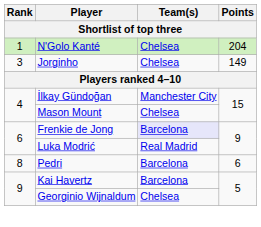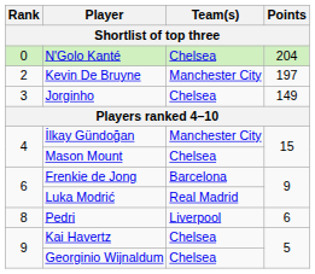 <table class="wikitable" style="text-align:center">
 <tr>
 <th>Rank</th>
 <th>Player</th>
 <th>Team(s)</th>
 <th>Points</th>
 </tr>
 <tr>
 <th colspan=4>Shortlist of top three</th>
 </tr>
 <tr bgcolor="#D0F0C0">
-<td>1</td>
+<td>0</td>
 <td align=left> <a href='#'>N'Golo Kanté</a></td>
 <td align=left> <a href='#'>Chelsea</a></td>
 <td>204</td>
+</tr>
+<tr>
+<td>2</td>
+<td align=left> <a href='#'>Kevin De Bruyne</a></td>
+<td align=left> <a href='#'>Manchester City</a></td>
+<td>197</td>
 </tr>
 <tr>
 <td>3</td>
 <td align=left> <a href='#'>Jorginho</a></td>
 <td align=left> <a href='#'>Chelsea</a></td>
 <td>149</td>
 </tr>
 <tr>
 <th colspan=4>Players ranked 4–10</th>
 </tr>
 <tr>
 <td rowspan=2>4</td>
 <td align=left> <a href='#'>İlkay Gündoğan</a></td>
 <td align=left> <a href='#'>Manchester City</a></td>
 <td rowspan=2>15</td>
 </tr>
 <tr>
 <td align=left> <a href='#'>Mason Mount</a></td>
 <td align=left> <a href='#'>Chelsea</a></td>
 </tr>
 <tr>
 <td rowspan=2>6</td>
 <td align=left> <a href='#'>Frenkie de Jong</a></td>
-<td align=left style="background: lavender;"> <a href='#'>Barcelona</a></td>
+<td align=left> <a href='#'>Barcelona</a></td>
 <td rowspan=2>9</td>
 </tr>
 <tr>
 <td align=left> <a href='#'>Luka Modrić</a></td>
 <td align=left> <a href='#'>Real Madrid</a></td>
 </tr>
 <tr>
 <td>8</td>
 <td align=left> <a href='#'>Pedri</a></td>
-<td align=left> <a href='#'>Barcelona</a></td>
+<td align=left> <a href='#'>Liverpool</a></td>
 <td>6</td>
 </tr>
 <tr>
 <td rowspan=2>9</td>
 <td align=left> <a href='#'>Kai Havertz</a></td>
-<td align=left> <a href='#'>Barcelona</a></td>
+<td align=left> <a href='#'>Chelsea</a></td>
 <td rowspan=2>5</td>
 </tr>
 <tr>
 <td align=left> <a href='#'>Georginio Wijnaldum</a></td>
 <td align=left> <a href='#'>Chelsea</a></td>
 </tr>
 </table>
